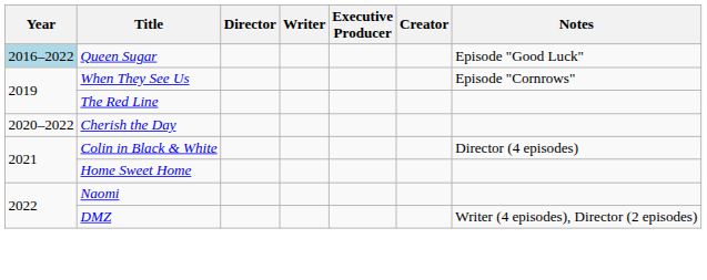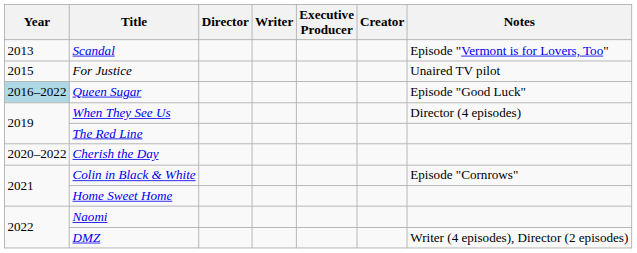 <table class="wikitable">
 <tr>
 <th>Year</th>
 <th>Title</th>
 <th>Director</th>
 <th>Writer</th>
 <th>Executive<br>Producer</th>
 <th>Creator</th>
 <th>Notes</th>
+</tr>
+<tr>
+<td>2013</td>
+<td><em><a href='#'>Scandal</a></em></td>
+<td></td>
+<td></td>
+<td></td>
+<td></td>
+<td>Episode "<a href='#'>Vermont is for Lovers, Too</a>"</td>
+</tr>
+<tr>
+<td>2015</td>
+<td><em>For Justice</em></td>
+<td></td>
+<td></td>
+<td></td>
+<td></td>
+<td>Unaired TV pilot</td>
 </tr>
 <tr>
 <td style="background: lightblue;">2016–2022</td>
 <td><em><a href='#'>Queen Sugar</a></em></td>
 <td></td>
 <td></td>
 <td></td>
 <td></td>
 <td>Episode "Good Luck"</td>
 </tr>
 <tr>
 <td rowspan=2>2019</td>
 <td><em><a href='#'>When They See Us</a></em></td>
 <td></td>
 <td></td>
 <td></td>
 <td></td>
-<td>Episode "Cornrows"</td>
+<td>Director (4 episodes)</td>
 </tr>
 <tr>
 <td><em><a href='#'>The Red Line</a></em></td>
 <td></td>
 <td></td>
 <td></td>
 <td></td>
 <td></td>
 </tr>
 <tr>
 <td>2020–2022</td>
 <td><em><a href='#'>Cherish the Day</a></em></td>
 <td></td>
 <td></td>
 <td></td>
 <td></td>
 <td></td>
 </tr>
 <tr>
 <td rowspan=2>2021</td>
 <td><em><a href='#'>Colin in Black & White</a></em></td>
 <td></td>
 <td></td>
 <td></td>
 <td></td>
-<td>Director (4 episodes)</td>
+<td>Episode "Cornrows"</td>
 </tr>
 <tr>
 <td><em><a href='#'>Home Sweet Home</a></em></td>
 <td></td>
 <td></td>
 <td></td>
 <td></td>
 <td></td>
 </tr>
 <tr>
 <td rowspan=2>2022</td>
 <td><em><a href='#'>Naomi</a></em></td>
 <td></td>
 <td></td>
 <td></td>
 <td></td>
 <td></td>
 </tr>
 <tr>
 <td><em><a href='#'>DMZ</a></em></td>
 <td></td>
 <td></td>
 <td></td>
 <td></td>
 <td>Writer (4 episodes), Director (2 episodes)</td>
 </tr>
 </table>
